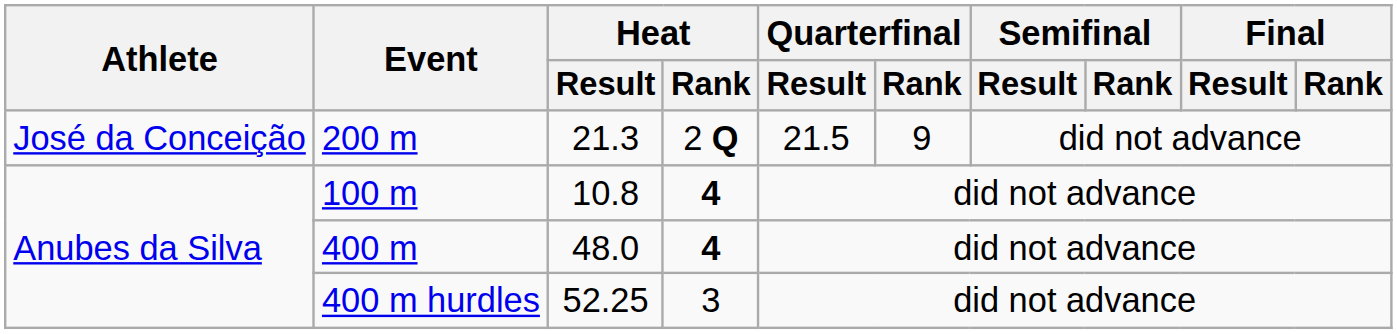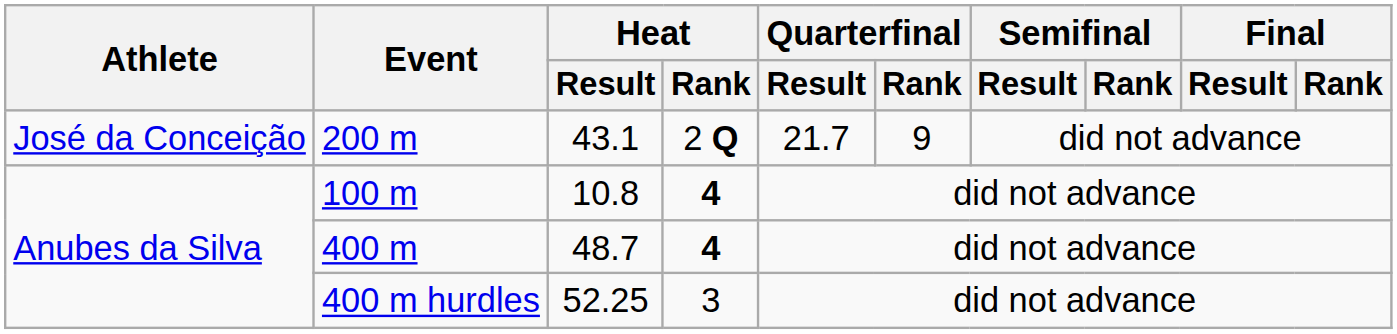 <table class="wikitable" style="font-size:90%">
 <tr>
 <th rowspan="2">Athlete</th>
 <th rowspan="2">Event</th>
 <th colspan="2">Heat</th>
 <th colspan="2">Quarterfinal</th>
 <th colspan="2">Semifinal</th>
 <th colspan="2">Final</th>
 </tr>
 <tr style="font-size:95%">
 <th>Result</th>
 <th>Rank</th>
 <th>Result</th>
 <th>Rank</th>
 <th>Result</th>
 <th>Rank</th>
 <th>Result</th>
 <th>Rank</th>
 </tr>
 <tr align=center>
 <td align=left rowspan="1"><a href='#'>José da Conceição</a></td>
 <td align=left><a href='#'>200 m</a></td>
-<td>21.3</td>
+<td>43.1</td>
 <td>2 <strong>Q</strong></td>
-<td>21.5</td>
+<td>21.7</td>
 <td>9</td>
 <td colspan=6>did not advance</td>
 </tr>
 <tr align=center>
 <td align=left rowspan="3"><a href='#'>Anubes da Silva</a></td>
 <td align=left><a href='#'>100 m</a></td>
 <td>10.8</td>
 <td><strong>4</strong></td>
 <td colspan=6>did not advance</td>
 </tr>
 <tr align=center>
 <td align=left><a href='#'>400 m</a></td>
-<td>48.0</td>
+<td>48.7</td>
 <td><strong>4</strong></td>
 <td colspan=6>did not advance</td>
 </tr>
 <tr align=center>
 <td align=left><a href='#'>400 m hurdles</a></td>
 <td>52.25</td>
 <td>3</td>
 <td colspan=6>did not advance</td>
 </tr>
 </table>
